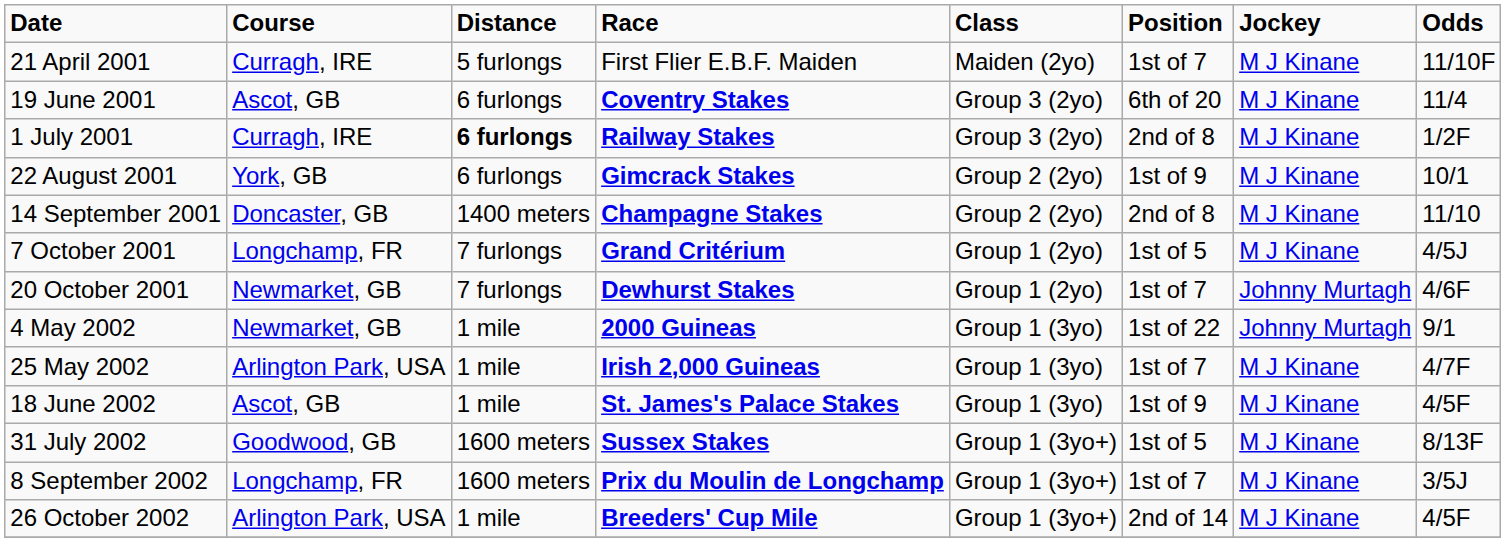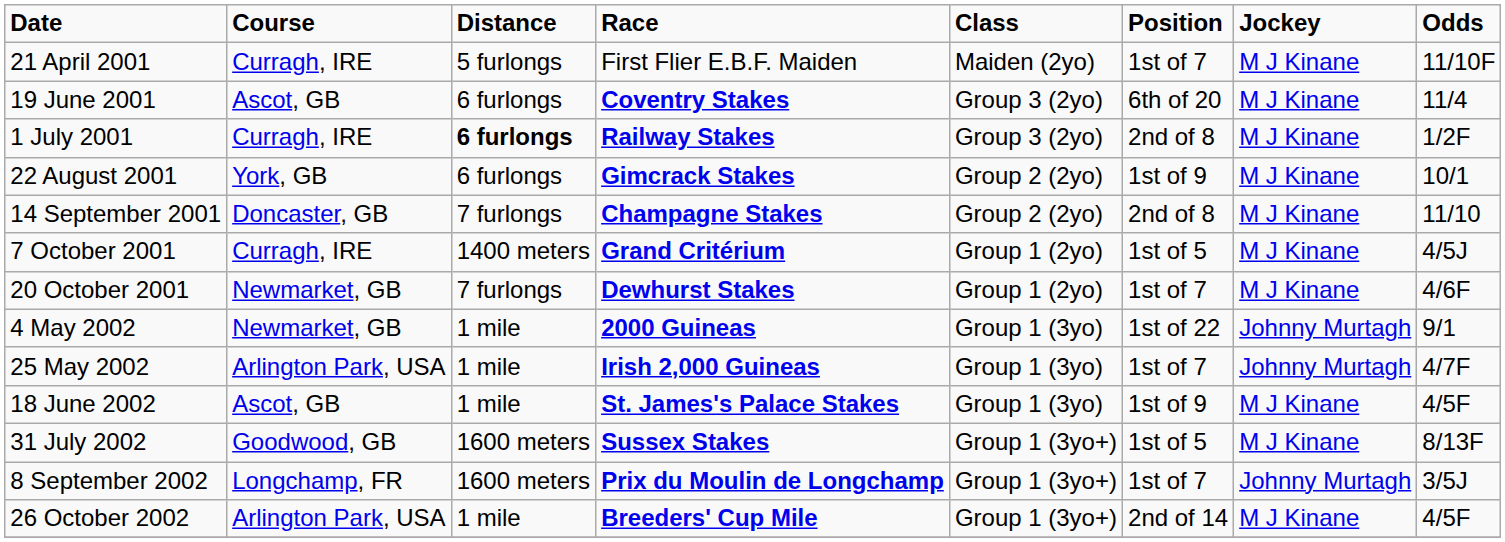 <table class="wikitable">
 <tr>
 <td><strong>Date</strong></td>
 <td><strong>Course</strong></td>
 <td><strong>Distance</strong></td>
 <td><strong>Race</strong></td>
 <td><strong>Class</strong></td>
 <td><strong>Position</strong></td>
 <td><strong>Jockey</strong></td>
 <td><strong>Odds</strong></td>
 </tr>
 <tr>
 <td>21 April 2001</td>
 <td><a href='#'>Curragh</a>, IRE</td>
 <td>5 furlongs</td>
 <td>First Flier E.B.F. Maiden</td>
 <td>Maiden (2yo)</td>
 <td>1st of 7</td>
 <td><a href='#'>M J Kinane</a></td>
 <td>11/10F</td>
 </tr>
 <tr>
 <td>19 June 2001</td>
 <td><a href='#'>Ascot</a>, GB</td>
 <td>6 furlongs</td>
 <td><strong><a href='#'>Coventry Stakes</a></strong></td>
 <td>Group 3 (2yo)</td>
 <td>6th of 20</td>
 <td><a href='#'>M J Kinane</a></td>
 <td>11/4</td>
 </tr>
 <tr>
 <td>1 July 2001</td>
 <td><a href='#'>Curragh</a>, IRE</td>
 <td><strong>6 furlongs</strong></td>
 <td><strong><a href='#'>Railway Stakes</a></strong></td>
 <td>Group 3 (2yo)</td>
 <td>2nd of 8</td>
 <td><a href='#'>M J Kinane</a></td>
 <td>1/2F</td>
 </tr>
 <tr>
 <td>22 August 2001</td>
 <td><a href='#'>York</a>, GB</td>
 <td>6 furlongs</td>
 <td><strong><a href='#'>Gimcrack Stakes</a></strong></td>
 <td>Group 2 (2yo)</td>
 <td>1st of 9</td>
 <td><a href='#'>M J Kinane</a></td>
 <td>10/1</td>
 </tr>
 <tr>
 <td>14 September 2001</td>
 <td><a href='#'>Doncaster</a>, GB</td>
-<td>1400 meters</td>
+<td>7 furlongs</td>
 <td><strong><a href='#'>Champagne Stakes</a></strong></td>
 <td>Group 2 (2yo)</td>
 <td>2nd of 8</td>
 <td><a href='#'>M J Kinane</a></td>
 <td>11/10</td>
 </tr>
 <tr>
 <td>7 October 2001</td>
-<td><a href='#'>Longchamp</a>, FR</td>
-<td>7 furlongs</td>
+<td><a href='#'>Curragh</a>, IRE</td>
+<td>1400 meters</td>
 <td><strong><a href='#'>Grand Critérium</a></strong></td>
 <td>Group 1 (2yo)</td>
 <td>1st of 5</td>
 <td><a href='#'>M J Kinane</a></td>
 <td>4/5J</td>
 </tr>
 <tr>
 <td>20 October 2001</td>
 <td><a href='#'>Newmarket</a>, GB</td>
 <td>7 furlongs</td>
 <td><strong><a href='#'>Dewhurst Stakes</a></strong></td>
 <td>Group 1 (2yo)</td>
 <td>1st of 7</td>
-<td><a href='#'>Johnny Murtagh</a></td>
+<td><a href='#'>M J Kinane</a></td>
 <td>4/6F</td>
 </tr>
 <tr>
 <td>4 May 2002</td>
 <td><a href='#'>Newmarket</a>, GB</td>
 <td>1 mile</td>
 <td><strong><a href='#'>2000 Guineas</a></strong></td>
 <td>Group 1 (3yo)</td>
 <td>1st of 22</td>
 <td><a href='#'>Johnny Murtagh</a></td>
 <td>9/1</td>
 </tr>
 <tr>
 <td>25 May 2002</td>
 <td><a href='#'>Arlington Park</a>, USA</td>
 <td>1 mile</td>
 <td><strong><a href='#'>Irish 2,000 Guineas</a></strong></td>
 <td>Group 1 (3yo)</td>
 <td>1st of 7</td>
-<td><a href='#'>M J Kinane</a></td>
+<td><a href='#'>Johnny Murtagh</a></td>
 <td>4/7F</td>
 </tr>
 <tr>
 <td>18 June 2002</td>
 <td><a href='#'>Ascot</a>, GB</td>
 <td>1 mile</td>
 <td><strong><a href='#'>St. James's Palace Stakes</a></strong></td>
 <td>Group 1 (3yo)</td>
 <td>1st of 9</td>
 <td><a href='#'>M J Kinane</a></td>
 <td>4/5F</td>
 </tr>
 <tr>
 <td>31 July 2002</td>
 <td><a href='#'>Goodwood</a>, GB</td>
 <td>1600 meters</td>
 <td><strong><a href='#'>Sussex Stakes</a></strong></td>
 <td>Group 1 (3yo+)</td>
 <td>1st of 5</td>
 <td><a href='#'>M J Kinane</a></td>
 <td>8/13F</td>
 </tr>
 <tr>
 <td>8 September 2002</td>
 <td><a href='#'>Longchamp</a>, FR</td>
 <td>1600 meters</td>
 <td><strong><a href='#'>Prix du Moulin de Longchamp</a></strong></td>
 <td>Group 1 (3yo+)</td>
 <td>1st of 7</td>
-<td><a href='#'>M J Kinane</a></td>
+<td><a href='#'>Johnny Murtagh</a></td>
 <td>3/5J</td>
 </tr>
 <tr>
 <td>26 October 2002</td>
 <td><a href='#'>Arlington Park</a>, USA</td>
 <td>1 mile</td>
 <td><strong><a href='#'>Breeders' Cup Mile</a></strong></td>
 <td>Group 1 (3yo+)</td>
 <td>2nd of 14</td>
 <td><a href='#'>M J Kinane</a></td>
 <td>4/5F</td>
 </tr>
 <tr>
 </tr>
 </table>
